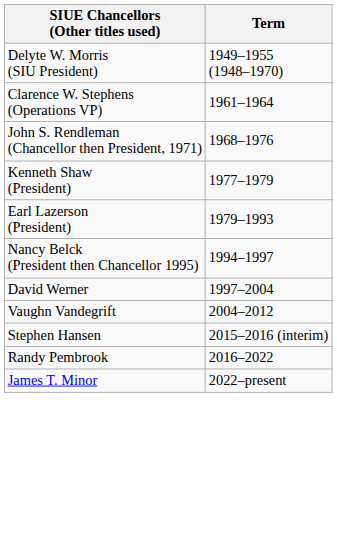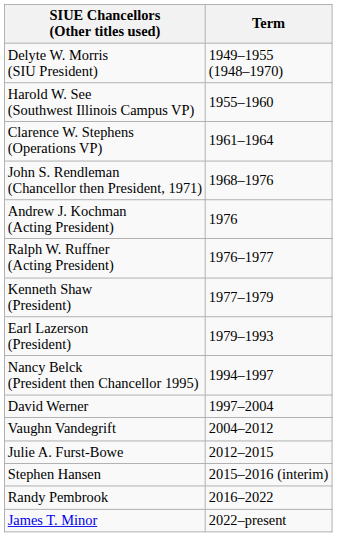 <table class="wikitable">
 <tr>
 <th>SIUE Chancellors <br>(Other titles used)</th>
 <th>Term</th>
 </tr>
 <tr>
 <td>Delyte W. Morris<br>(SIU President)</td>
 <td>1949–1955<br>(1948–1970)</td>
 </tr>
 <tr>
+<td>Harold W. See<br>(Southwest Illinois Campus VP)</td>
+<td>1955–1960</td>
+</tr>
+<tr>
 <td>Clarence W. Stephens<br>(Operations VP)</td>
 <td>1961–1964</td>
 </tr>
 <tr>
 <td>John S. Rendleman<br>(Chancellor then President, 1971)</td>
 <td>1968–1976</td>
+</tr>
+<tr>
+<td>Andrew J. Kochman<br>(Acting President)</td>
+<td>1976</td>
+</tr>
+<tr>
+<td>Ralph W. Ruffner<br>(Acting President)</td>
+<td>1976–1977</td>
 </tr>
 <tr>
 <td>Kenneth Shaw<br>(President)</td>
 <td>1977–1979</td>
 </tr>
 <tr>
 <td>Earl Lazerson<br>(President)</td>
 <td>1979–1993</td>
 </tr>
 <tr>
 <td>Nancy Belck<br>(President then Chancellor 1995)</td>
 <td>1994–1997</td>
 </tr>
 <tr>
 <td>David Werner</td>
 <td>1997–2004</td>
 </tr>
 <tr>
 <td>Vaughn Vandegrift</td>
 <td>2004–2012</td>
 </tr>
 <tr>
+<td>Julie A. Furst-Bowe</td>
+<td>2012–2015</td>
+</tr>
+<tr>
 <td>Stephen Hansen</td>
 <td>2015–2016 (interim)</td>
 </tr>
 <tr>
 <td>Randy Pembrook</td>
 <td>2016–2022</td>
 </tr>
 <tr>
 <td><a href='#'>James T. Minor</a></td>
 <td>2022–present</td>
 </tr>
 </table>
